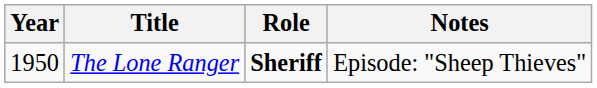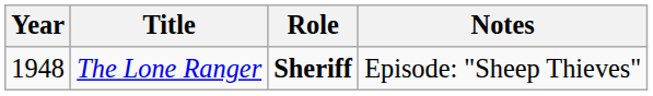 <table class="wikitable sortable">
 <tr>
 <th>Year</th>
 <th>Title</th>
 <th>Role</th>
 <th>Notes</th>
 </tr>
 <tr>
-<td>1950</td>
+<td>1948</td>
 <td><em><a href='#'>The Lone Ranger</a></em></td>
 <td><strong>Sheriff</strong></td>
 <td>Episode: "Sheep Thieves"</td>
 </tr>
 </table>
